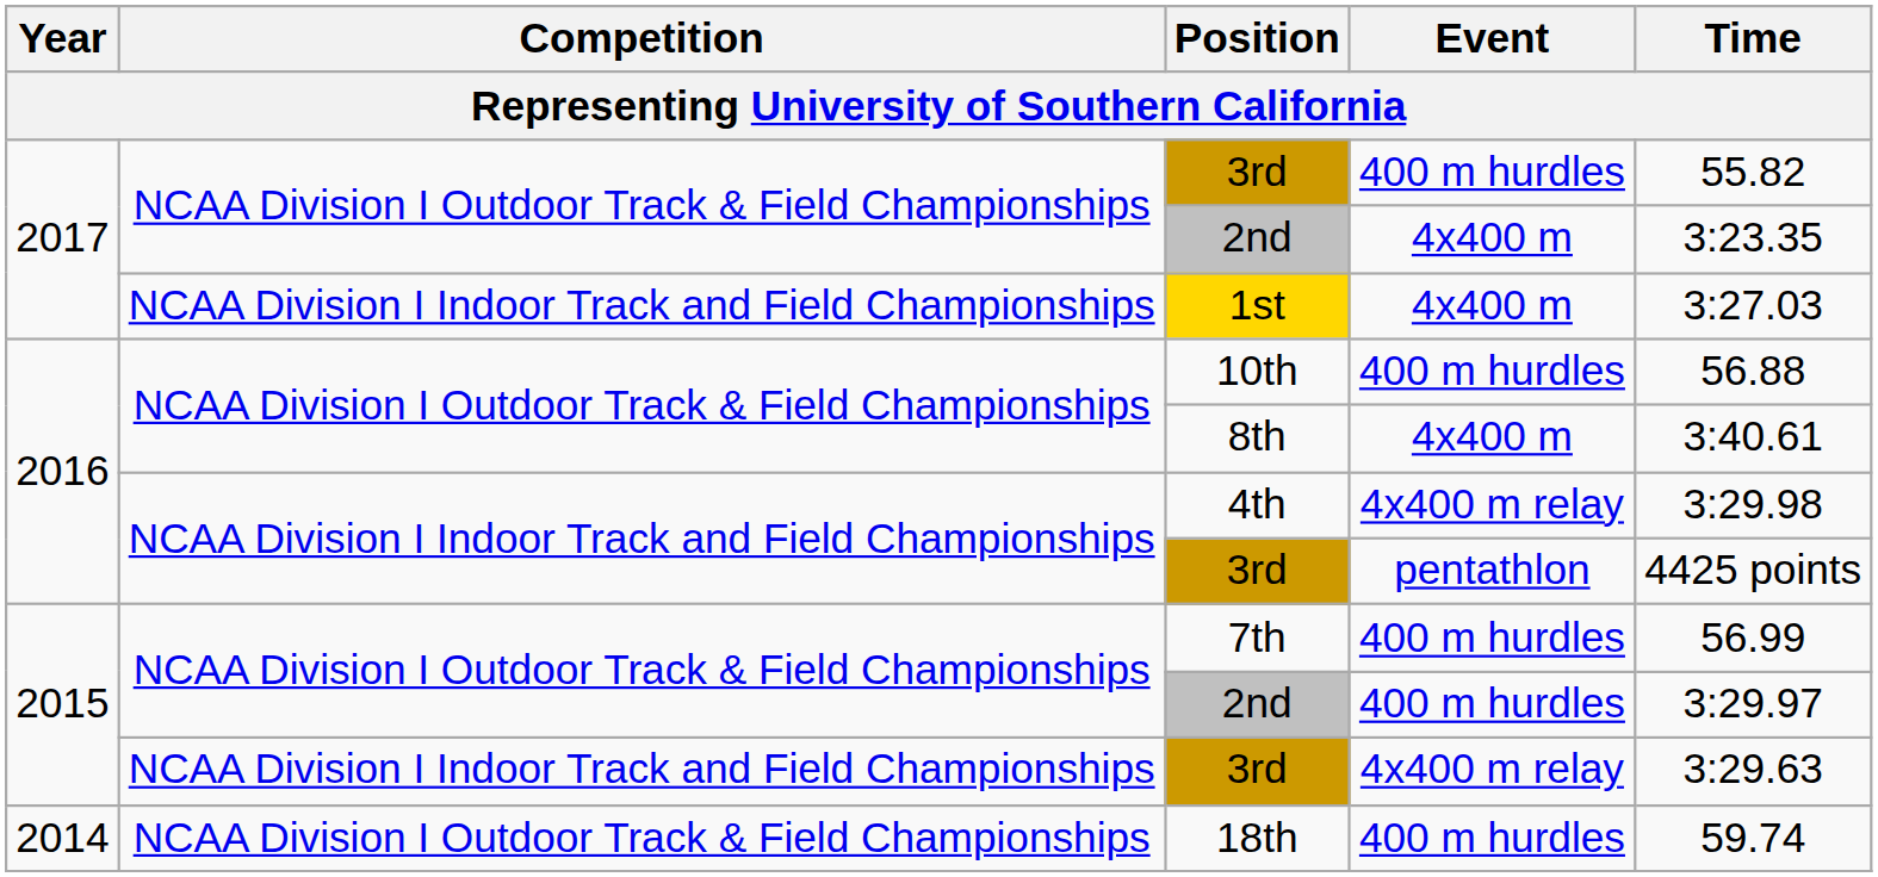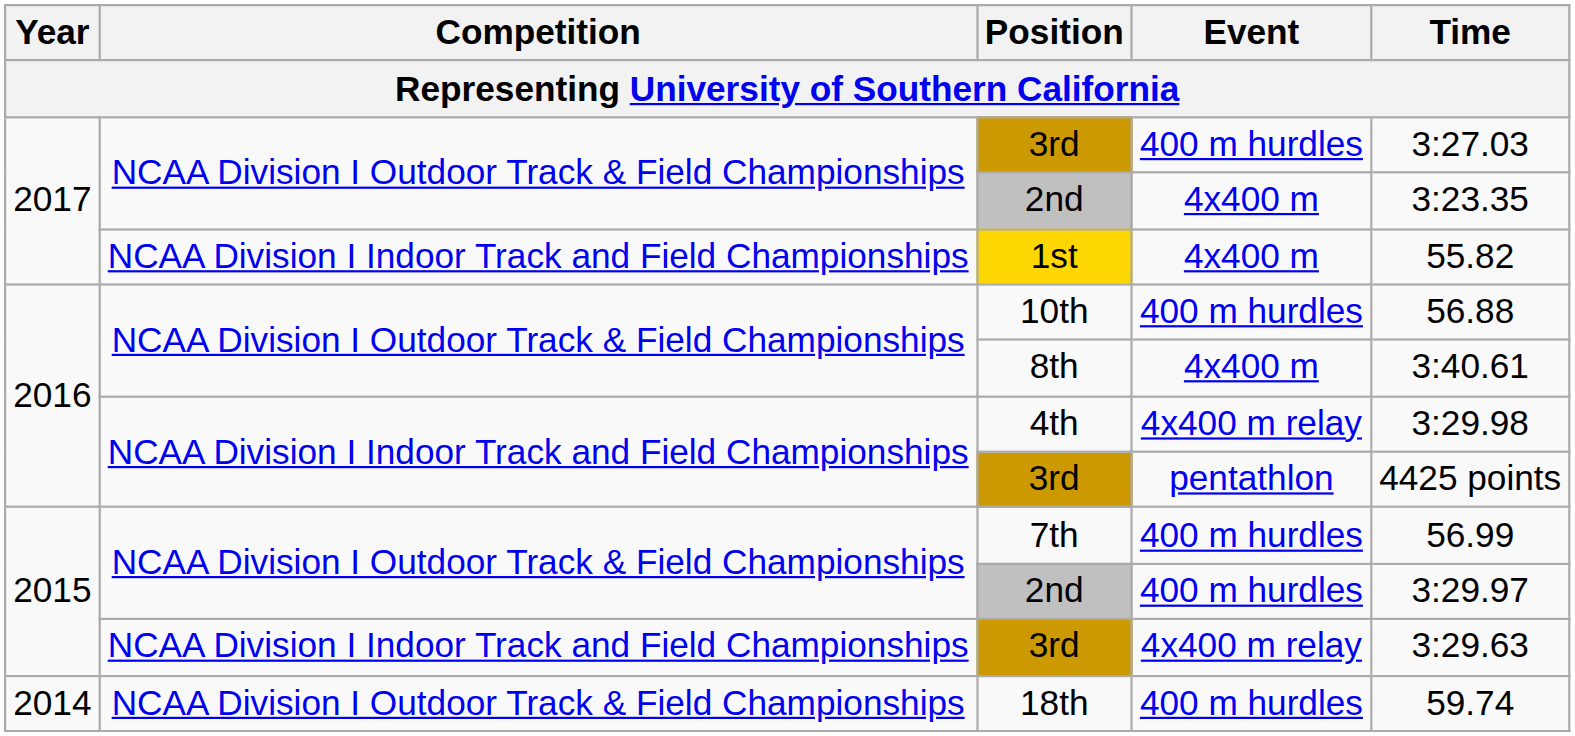 <table class="wikitable sortable" style=text-align:center>
 <tr>
 <th>Year</th>
 <th>Competition</th>
 <th>Position</th>
 <th>Event</th>
 <th>Time</th>
 </tr>
 <tr>
 <th colspan="5">Representing <a href='#'>University of Southern California</a></th>
 </tr>
 <tr>
 <td rowspan=3>2017</td>
 <td rowspan=2><a href='#'>NCAA Division I Outdoor Track & Field Championships</a></td>
 <td bgcolor=cc9900>3rd</td>
 <td><a href='#'>400 m hurdles</a></td>
-<td>55.82</td>
+<td>3:27.03</td>
 </tr>
 <tr>
 <td bgcolor=silver>2nd</td>
 <td><a href='#'>4x400 m</a></td>
 <td>3:23.35</td>
 </tr>
 <tr>
 <td><a href='#'>NCAA Division I Indoor Track and Field Championships</a></td>
 <td bgcolor=gold>1st</td>
 <td><a href='#'>4x400 m</a></td>
-<td>3:27.03</td>
+<td>55.82</td>
 </tr>
 <tr>
 <td rowspan=4>2016</td>
 <td rowspan=2><a href='#'>NCAA Division I Outdoor Track & Field Championships</a></td>
 <td>10th</td>
 <td><a href='#'>400 m hurdles</a></td>
 <td>56.88</td>
 </tr>
 <tr>
 <td>8th</td>
 <td><a href='#'>4x400 m</a></td>
 <td>3:40.61</td>
 </tr>
 <tr>
 <td rowspan=2><a href='#'>NCAA Division I Indoor Track and Field Championships</a></td>
 <td>4th</td>
 <td><a href='#'>4x400 m relay</a></td>
 <td>3:29.98</td>
 </tr>
 <tr>
 <td bgcolor=cc9900>3rd</td>
 <td><a href='#'>pentathlon</a></td>
 <td>4425 points</td>
 </tr>
 <tr>
 <td rowspan=3>2015</td>
 <td rowspan=2><a href='#'>NCAA Division I Outdoor Track & Field Championships</a></td>
 <td>7th</td>
 <td><a href='#'>400 m hurdles</a></td>
 <td>56.99</td>
 </tr>
 <tr>
 <td bgcolor=silver>2nd</td>
 <td><a href='#'>400 m hurdles</a></td>
 <td>3:29.97</td>
 </tr>
 <tr>
 <td><a href='#'>NCAA Division I Indoor Track and Field Championships</a></td>
 <td bgcolor=cc9900>3rd</td>
 <td><a href='#'>4x400 m relay</a></td>
 <td>3:29.63</td>
 </tr>
 <tr>
 <td>2014</td>
 <td rowspan=1><a href='#'>NCAA Division I Outdoor Track & Field Championships</a></td>
 <td>18th</td>
 <td><a href='#'>400 m hurdles</a></td>
 <td>59.74</td>
 </tr>
 <tr>
 </tr>
 </table>
